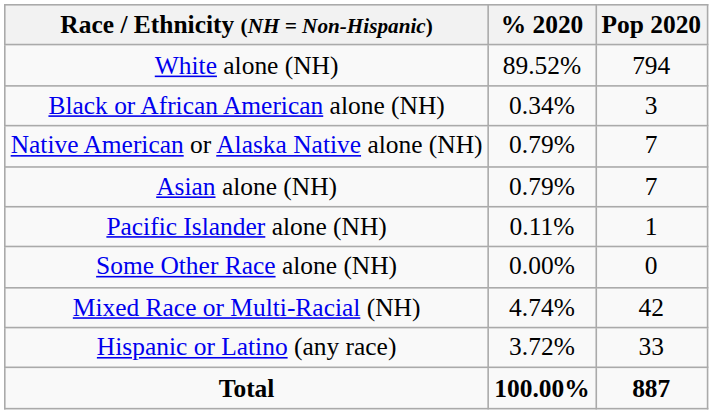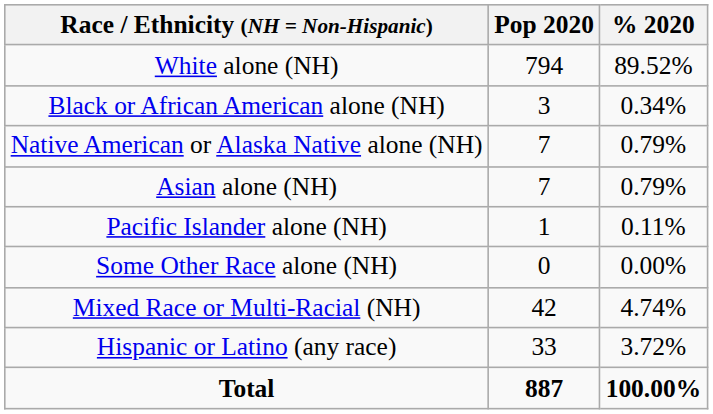 <table class="wikitable" style="text-align:center;">
 <tr>
 <th>Race / Ethnicity <small>(<em>NH = Non-Hispanic</em>)</small></th>
+<th>Pop 2020</th>
 <th>% 2020</th>
-<th>Pop 2020</th>
 </tr>
 <tr>
 <td><a href='#'>White</a> alone (NH)</td>
+<td>794</td>
 <td>89.52%</td>
-<td>794</td>
 </tr>
 <tr>
 <td><a href='#'>Black or African American</a> alone (NH)</td>
+<td>3</td>
 <td>0.34%</td>
-<td>3</td>
 </tr>
 <tr>
 <td><a href='#'>Native American</a> or <a href='#'>Alaska Native</a> alone (NH)</td>
+<td>7</td>
 <td>0.79%</td>
-<td>7</td>
 </tr>
 <tr>
 <td><a href='#'>Asian</a> alone (NH)</td>
+<td>7</td>
 <td>0.79%</td>
-<td>7</td>
 </tr>
 <tr>
 <td><a href='#'>Pacific Islander</a> alone (NH)</td>
+<td>1</td>
 <td>0.11%</td>
-<td>1</td>
 </tr>
 <tr>
 <td><a href='#'>Some Other Race</a> alone (NH)</td>
+<td>0</td>
 <td>0.00%</td>
-<td>0</td>
 </tr>
 <tr>
 <td><a href='#'>Mixed Race or Multi-Racial</a> (NH)</td>
+<td>42</td>
 <td>4.74%</td>
-<td>42</td>
 </tr>
 <tr>
 <td><a href='#'>Hispanic or Latino</a> (any race)</td>
+<td>33</td>
 <td>3.72%</td>
-<td>33</td>
 </tr>
 <tr>
 <td><strong>Total</strong></td>
+<td><strong>887</strong></td>
 <td><strong>100.00%</strong></td>
-<td><strong>887</strong></td>
 </tr>
 </table>
